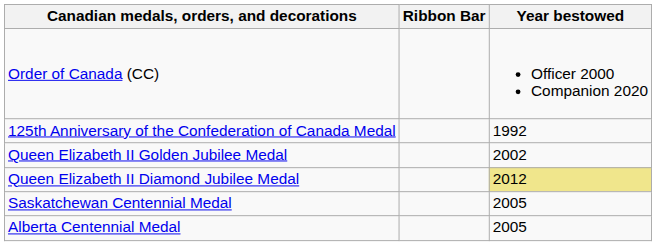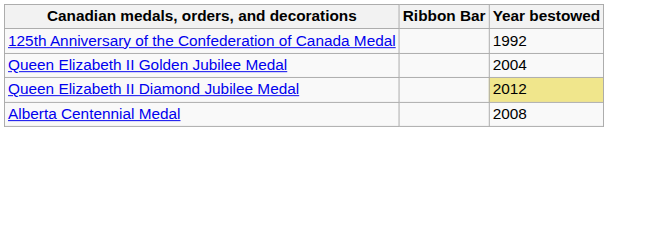 <table class="wikitable">
 <tr>
 <th>Canadian medals, orders, and decorations</th>
 <th>Ribbon Bar</th>
 <th>Year bestowed</th>
-</tr>
-<tr>
-<td><a href='#'>Order of Canada</a> (CC)</td>
-<td></td>
-<td><br><ul><li>Officer 2000</li><li>Companion 2020</li></ul></td>
 </tr>
 <tr>
 <td><a href='#'>125th Anniversary of the Confederation of Canada Medal</a></td>
 <td></td>
 <td>1992</td>
 </tr>
 <tr>
 <td><a href='#'>Queen Elizabeth II Golden Jubilee Medal</a></td>
 <td></td>
-<td>2002</td>
+<td>2004</td>
 </tr>
 <tr>
 <td><a href='#'>Queen Elizabeth II Diamond Jubilee Medal</a></td>
 <td></td>
 <td style="background: khaki;">2012</td>
 </tr>
 <tr>
-<td><a href='#'>Saskatchewan Centennial Medal</a></td>
-<td></td>
-<td>2005</td>
-</tr>
-<tr>
 <td><a href='#'>Alberta Centennial Medal</a></td>
 <td></td>
-<td>2005</td>
+<td>2008</td>
 </tr>
 </table>
